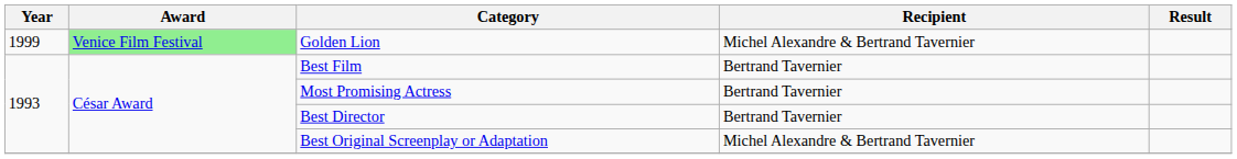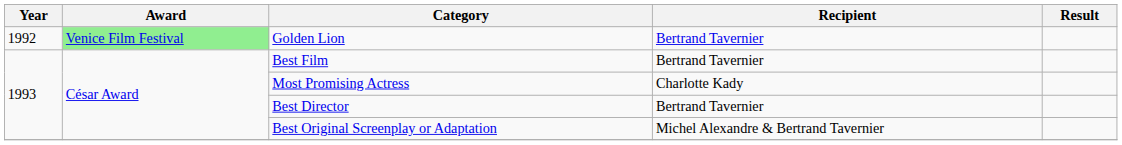 <table class="wikitable" style="width:99%;">
 <tr>
 <th>Year</th>
 <th>Award</th>
 <th>Category</th>
 <th>Recipient</th>
 <th>Result</th>
 </tr>
 <tr>
-<td>1999</td>
+<td>1992</td>
 <td style="background: lightgreen;"><a href='#'>Venice Film Festival</a></td>
 <td><a href='#'>Golden Lion</a></td>
-<td>Michel Alexandre & Bertrand Tavernier</td>
+<td><a href='#'>Bertrand Tavernier</a></td>
 <td></td>
 </tr>
 <tr>
 <td rowspan="4">1993</td>
 <td rowspan="4"><a href='#'>César Award</a></td>
 <td><a href='#'>Best Film</a></td>
 <td>Bertrand Tavernier</td>
 <td></td>
 </tr>
 <tr>
 <td><a href='#'>Most Promising Actress</a></td>
-<td>Bertrand Tavernier</td>
+<td>Charlotte Kady</td>
 <td></td>
 </tr>
 <tr>
 <td><a href='#'>Best Director</a></td>
 <td>Bertrand Tavernier</td>
 <td></td>
 </tr>
 <tr>
 <td><a href='#'>Best Original Screenplay or Adaptation</a></td>
 <td>Michel Alexandre & Bertrand Tavernier</td>
 <td></td>
 </tr>
 <tr>
 </tr>
 </table>
